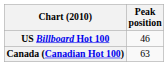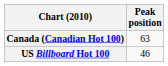 <table class="wikitable sortable plainrowheaders">
 <tr>
 <th scope="col">Chart (2010)</th>
 <th scope="col">Peak<br>position</th>
 </tr>
 <tr>
+<th scope="row">Canada (<a href='#'>Canadian Hot 100</a>)</th>
+<td style="text-align:center;">63</td>
+</tr>
+<tr>
 <th scope="row">US <a href='#'><em>Billboard</em> Hot 100</a></th>
 <td style="text-align:center;">46</td>
 </tr>
-<tr>
-<th scope="row">Canada (<a href='#'>Canadian Hot 100</a>)</th>
-<td style="text-align:center;">63</td>
-</tr>
 </table>
